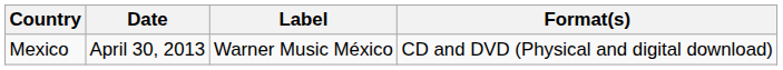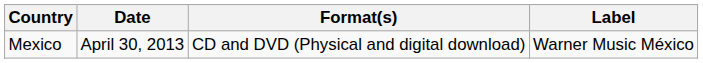 <table class="wikitable">
 <tr>
 <th>Country</th>
 <th>Date</th>
+<th>Format(s)</th>
 <th>Label</th>
-<th>Format(s)</th>
 </tr>
 <tr>
 <td>Mexico</td>
 <td>April 30, 2013</td>
+<td>CD and DVD (Physical and digital download)</td>
 <td>Warner Music México</td>
-<td>CD and DVD (Physical and digital download)</td>
 </tr>
 </table>
